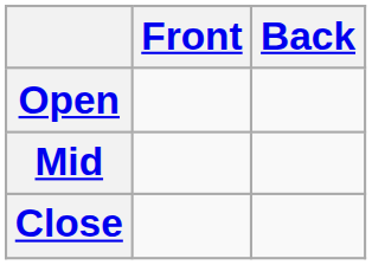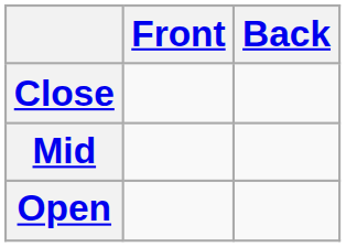 <table class="wikitable" style="text-align:center">
 <tr>
 <th></th>
 <th><a href='#'>Front</a></th>
 <th><a href='#'>Back</a></th>
 </tr>
 <tr>
-<th><a href='#'>Open</a></th>
+<th><a href='#'>Close</a></th>
 <td></td>
 <td></td>
 </tr>
 <tr>
 <th><a href='#'>Mid</a></th>
 <td></td>
 <td></td>
 </tr>
 <tr>
-<th><a href='#'>Close</a></th>
+<th><a href='#'>Open</a></th>
 <td></td>
 <td></td>
 </tr>
 </table>
